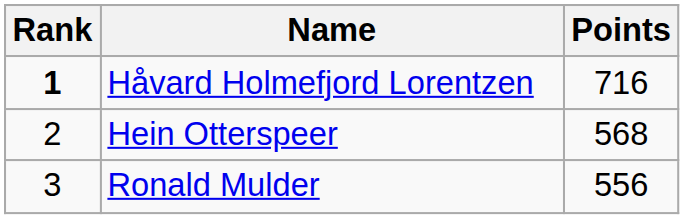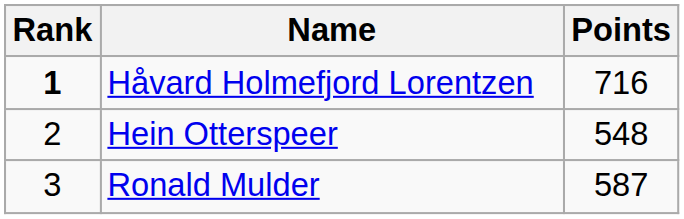 <table class="wikitable" border="1" style="text-align:center">
 <tr>
 <th width=30>Rank</th>
 <th width=220>Name</th>
 <th width=25>Points</th>
 </tr>
 <tr>
 <td><strong>1</strong></td>
 <td align="left"> <a href='#'>Håvard Holmefjord Lorentzen</a></td>
 <td>716</td>
 </tr>
 <tr>
 <td>2</td>
 <td align="left"> <a href='#'>Hein Otterspeer</a></td>
-<td>568</td>
+<td>548</td>
 </tr>
 <tr>
 <td>3</td>
 <td align="left"> <a href='#'>Ronald Mulder</a></td>
-<td>556</td>
+<td>587</td>
 </tr>
 </table>
